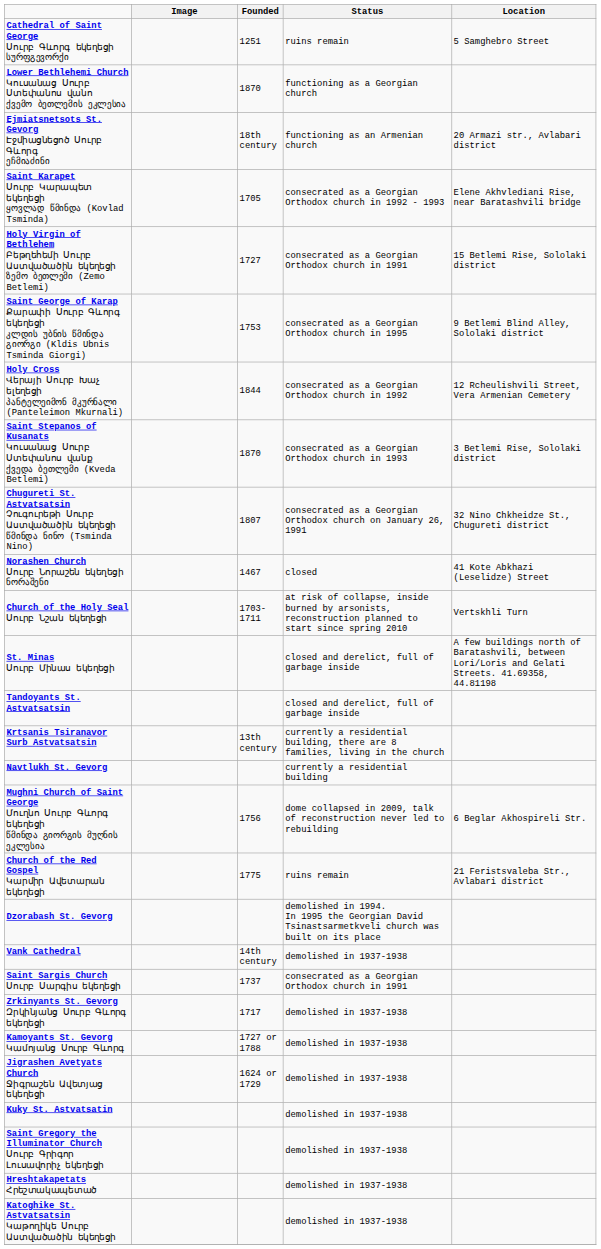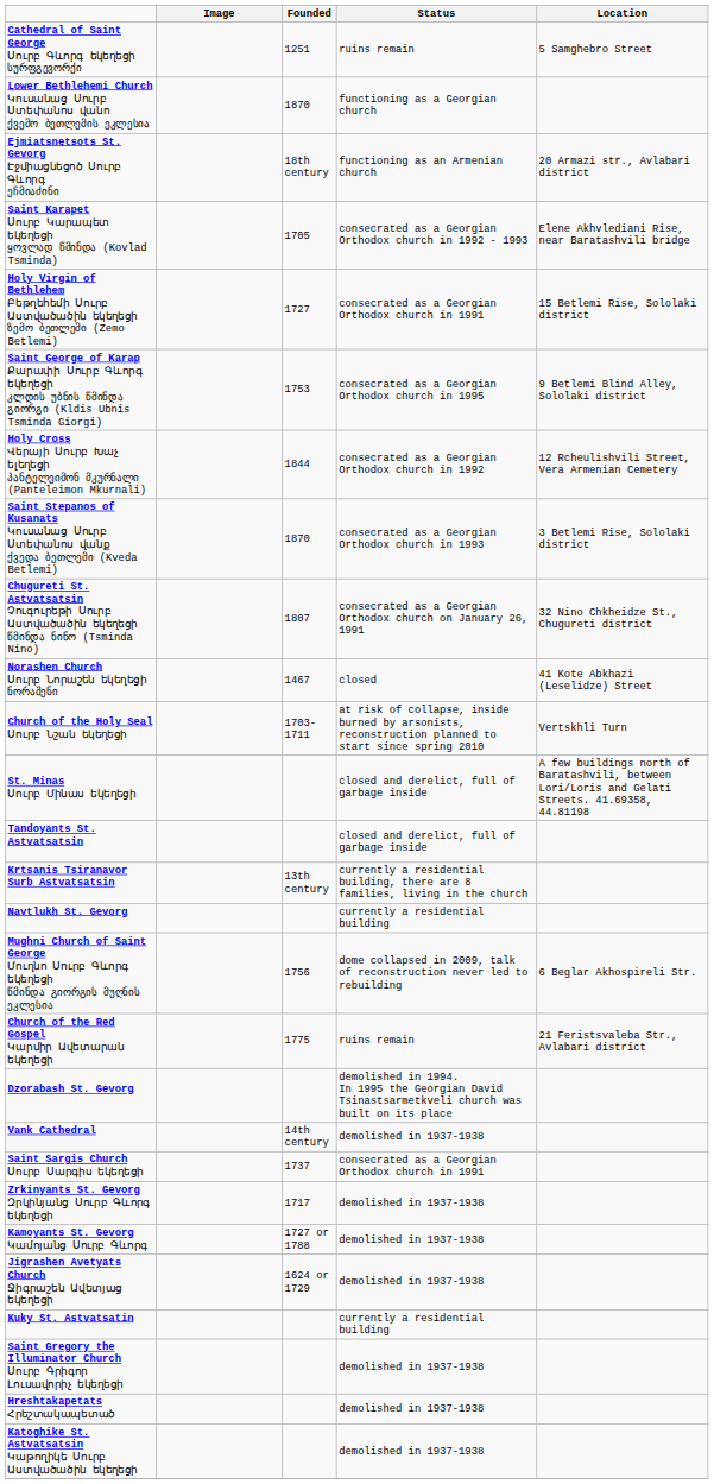 <table class="wikitable">
 <tr>
 <td></td>
 <th scope="col" class="unsortable" style="width:150px;">Image</th>
 <th>Founded</th>
 <th>Status</th>
 <th>Location</th>
 </tr>
 <tr>
 <td><strong><a href='#'>Cathedral of Saint George</a></strong> <br>Սուրբ Գևորգ եկեղեցի <br>სურფგევორქი</td>
 <td></td>
 <td>1251</td>
 <td>ruins remain</td>
 <td>5 Samghebro Street</td>
 </tr>
 <tr>
 <td><strong><a href='#'>Lower Bethlehemi Church</a></strong> <br>Կուսանաց Սուրբ Ստեփանոս վանո <br>ქვემო ბეთლემის ეკლესია</td>
 <td></td>
 <td>1870</td>
 <td>functioning as a Georgian church</td>
 <td></td>
 </tr>
 <tr>
 <td><strong><a href='#'>Ejmiatsnetsots St. Gevorg</a></strong><br>Էջմիացնեցոծ Սուրբ Գևորգ <br>ეჩმიაძინი</td>
 <td></td>
 <td>18th century</td>
 <td>functioning as an Armenian church</td>
 <td>20 Armazi str., Avlabari district</td>
 </tr>
 <tr>
 <td><strong><a href='#'>Saint Karapet</a></strong> <br>Սուրբ Կարապետ եկեղեցի <br>ყოვლად წმინდა (Kovlad Tsminda)</td>
 <td></td>
 <td>1705</td>
 <td>consecrated as a Georgian Orthodox church in 1992 - 1993</td>
 <td>Elene Akhvlediani Rise, near Baratashvili bridge</td>
 </tr>
 <tr>
 <td><strong><a href='#'>Holy Virgin of Bethlehem</a></strong><br>Բեթղեհեմի Սուրբ Աստվածածին եկեղեցի<br>ზემო ბეთლემი (Zemo Betlemi)</td>
 <td></td>
 <td>1727</td>
 <td>consecrated as a Georgian Orthodox church in 1991</td>
 <td>15 Betlemi Rise, Sololaki district</td>
 </tr>
 <tr>
 <td><strong><a href='#'>Saint George of Karap</a></strong><br>Քարափի Սուրբ Գևորգ եկեղեցի<br>კლდის უბნის წმინდა გიორგი (Kldis Ubnis Tsminda Giorgi)</td>
 <td></td>
 <td>1753</td>
 <td>consecrated as a Georgian Orthodox church in 1995</td>
 <td>9 Betlemi Blind Alley, Sololaki district</td>
 </tr>
 <tr>
 <td><strong><a href='#'>Holy Cross</a></strong> <br>Վերայի Սուրբ Խաչ ելեղեցի<br>პანტელეიმონ მკურნალი (Panteleimon Mkurnali)</td>
 <td></td>
 <td>1844</td>
 <td>consecrated as a Georgian Orthodox church in 1992</td>
 <td>12 Rcheulishvili Street, Vera Armenian Cemetery</td>
 </tr>
 <tr>
 <td><strong><a href='#'>Saint Stepanos of Kusanats</a></strong> <br> Կուսանաց Սուրբ Ստեփանոս վանք <br>ქვედა ბეთლემი (Kveda Betlemi)</td>
 <td></td>
 <td>1870</td>
 <td>consecrated as a Georgian Orthodox church in 1993</td>
 <td>3 Betlemi Rise, Sololaki district</td>
 </tr>
 <tr>
 <td><strong><a href='#'>Chugureti St. Astvatsatsin</a></strong><br> Չուգուրեթի Սուրբ Աստվածածին եկեղեցի <br>წმინდა ნინო (Tsminda Nino)</td>
 <td></td>
 <td>1807</td>
 <td>consecrated as a Georgian Orthodox church on January 26, 1991</td>
 <td>32 Nino Chkheidze St., Chugureti district</td>
 </tr>
 <tr>
 <td><strong><a href='#'>Norashen Church</a></strong><br> Սուրբ Նորաշեն եկեղեցի <br>ნორაშენი</td>
 <td></td>
 <td>1467</td>
 <td>closed</td>
 <td>41 Kote Abkhazi (Leselidze) Street</td>
 </tr>
 <tr>
 <td><strong><a href='#'>Church of the Holy Seal</a></strong><br> Սուրբ Նշան եկեղեցի <br></td>
 <td></td>
 <td>1703-1711</td>
 <td>at risk of collapse, inside burned by arsonists, reconstruction planned to start since spring 2010</td>
 <td>Vertskhli Turn</td>
 </tr>
 <tr>
 <td><strong><a href='#'>St. Minas</a></strong><br>Սուրբ Մինաս եկեղեցի <br></td>
 <td></td>
 <td></td>
 <td>closed and derelict, full of garbage inside</td>
 <td>A few buildings north of Baratashvili, between Lori/Loris and Gelati Streets. 41.69358, 44.81198</td>
 </tr>
 <tr>
 <td><strong><a href='#'>Tandoyants St. Astvatsatsin</a></strong><br> <br></td>
 <td></td>
 <td></td>
 <td>closed and derelict, full of garbage inside</td>
 <td></td>
 </tr>
 <tr>
 <td><strong><a href='#'>Krtsanis Tsiranavor Surb Astvatsatsin</a></strong> <br> <br></td>
 <td></td>
 <td>13th century</td>
 <td>currently a residential building, there are 8 families, living in the church</td>
 <td></td>
 </tr>
 <tr>
 <td><strong><a href='#'>Navtlukh St. Gevorg</a></strong><br> <br></td>
 <td></td>
 <td></td>
 <td>currently a residential building</td>
 <td></td>
 </tr>
 <tr>
 <td><strong><a href='#'>Mughni Church of Saint George</a></strong><br>Մուղնո Սուրբ Գևորգ եկեղեցի<br>წმინდა გიორგის მუღნის ეკლესია</td>
 <td></td>
 <td>1756</td>
 <td>dome collapsed in 2009, talk of reconstruction never led to rebuilding</td>
 <td>6 Beglar Akhospireli Str.</td>
 </tr>
 <tr>
 <td><strong><a href='#'>Church of the Red Gospel</a></strong> <br> Կարմիր Ավետարան եկեղեցի <br></td>
 <td></td>
 <td>1775</td>
 <td>ruins remain</td>
 <td>21 Feristsvaleba Str., Avlabari district</td>
 </tr>
 <tr>
 <td><strong><a href='#'>Dzorabash St. Gevorg</a></strong><br> <br></td>
 <td></td>
 <td></td>
 <td>demolished in 1994. <br>In 1995 the Georgian David Tsinastsarmetkveli church was built on its place</td>
 <td></td>
 </tr>
 <tr>
 <td><strong><a href='#'>Vank Cathedral</a></strong> <br> <br></td>
 <td></td>
 <td>14th century</td>
 <td>demolished in 1937-1938</td>
 <td></td>
 </tr>
 <tr>
 <td><strong><a href='#'>Saint Sargis Church</a></strong><br> Սուրբ Սարգիս եկեղեցի<br></td>
 <td></td>
 <td>1737</td>
 <td>consecrated as a Georgian Orthodox church in 1991</td>
 <td></td>
 </tr>
 <tr>
 <td><strong><a href='#'>Zrkinyants St. Gevorg</a></strong><br> Զրկինյանց Սուրբ Գևորգ եկեղեցի<br></td>
 <td></td>
 <td>1717</td>
 <td>demolished in 1937-1938</td>
 <td></td>
 </tr>
 <tr>
 <td><strong><a href='#'>Kamoyants St. Gevorg</a></strong><br> Կամոյանց Սուրբ Գևորգ<br></td>
 <td></td>
 <td>1727 or 1788</td>
 <td>demolished in 1937-1938</td>
 <td></td>
 </tr>
 <tr>
 <td><strong><a href='#'>Jigrashen Avetyats Church</a></strong><br> Ջիգրաշեն Ավետյաց եկեղեցի <br></td>
 <td></td>
 <td>1624 or 1729</td>
 <td>demolished in 1937-1938</td>
 <td></td>
 </tr>
 <tr>
 <td><strong><a href='#'>Kuky St. Astvatsatin</a></strong> <br> <br></td>
 <td></td>
 <td></td>
-<td>demolished in 1937-1938</td>
+<td>currently a residential building</td>
 <td></td>
 </tr>
 <tr>
 <td><strong><a href='#'>Saint Gregory the Illuminator Church</a></strong><br> Սուրբ Գրիգոր Լուսավորիչ եկեղեցի<br></td>
 <td></td>
 <td></td>
 <td>demolished in 1937-1938</td>
 <td></td>
 </tr>
 <tr>
 <td><strong><a href='#'>Hreshtakapetats</a></strong><br> Հրեշտակապետած<br></td>
 <td></td>
 <td></td>
 <td>demolished in 1937-1938</td>
 <td></td>
 </tr>
 <tr>
 <td><strong><a href='#'>Katoghike St. Astvatsatsin</a></strong><br> Կաթողիկե Սուրբ Աստվածածին եկեղեցի<br></td>
 <td></td>
 <td></td>
 <td>demolished in 1937-1938</td>
 <td></td>
 </tr>
 <tr>
 </tr>
 </table>
